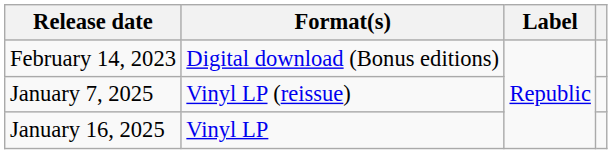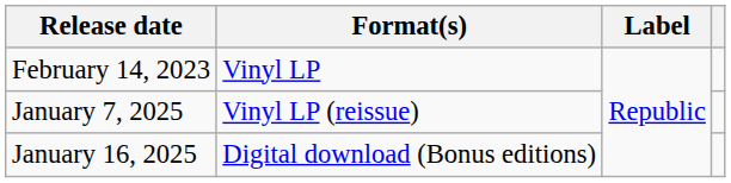 <table class="wikitable plainrowheaders">
 <tr>
 <th scope="col">Release date</th>
 <th scope="col">Format(s)</th>
 <th scope="col">Label</th>
 <th scope="col"></th>
 </tr>
 <tr>
 <td>February 14, 2023</td>
-<td><a href='#'>Digital download</a> (Bonus editions)</td>
+<td><a href='#'>Vinyl LP</a></td>
 <td rowspan="3"><a href='#'>Republic</a></td>
 <td style="text-align:center;"></td>
 </tr>
 <tr>
 <td>January 7, 2025</td>
 <td><a href='#'>Vinyl LP</a> (<a href='#'>reissue</a>)</td>
 <td style="text-align:center;"></td>
 </tr>
 <tr>
 <td>January 16, 2025</td>
-<td><a href='#'>Vinyl LP</a></td>
+<td><a href='#'>Digital download</a> (Bonus editions)</td>
 <td style="text-align:center;"></td>
 </tr>
 </table>
